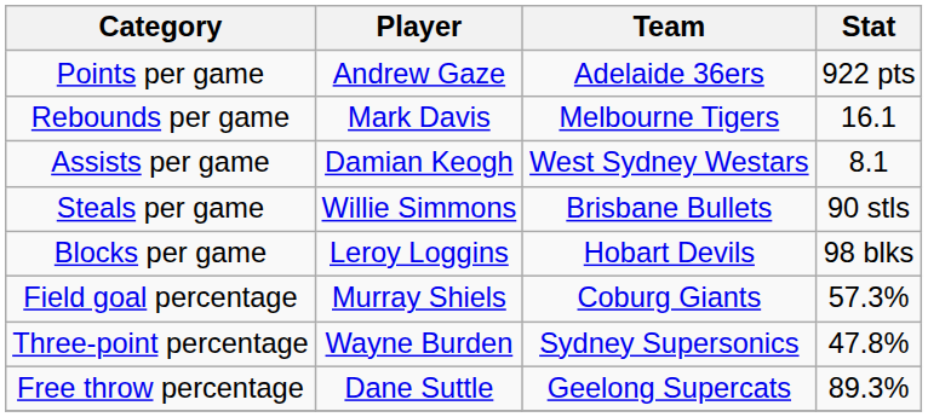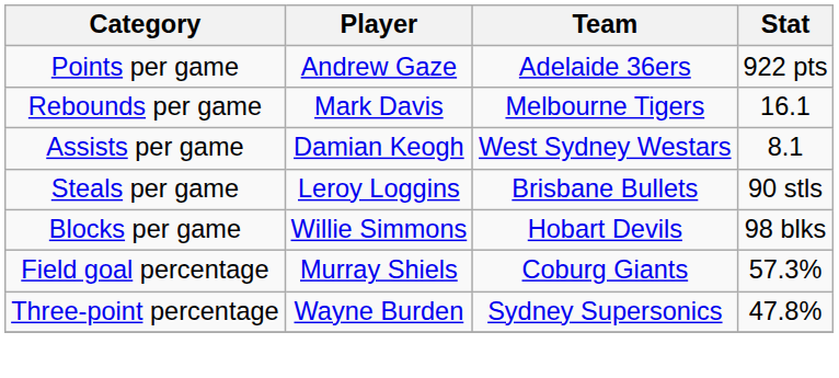 <table class="wikitable" style="text-align:center">
 <tr>
 <th>Category</th>
 <th>Player</th>
 <th>Team</th>
 <th>Stat</th>
 </tr>
 <tr>
 <td><a href='#'>Points</a> per game</td>
 <td><a href='#'>Andrew Gaze</a></td>
 <td><a href='#'>Adelaide 36ers</a></td>
 <td>922 pts</td>
 </tr>
 <tr>
 <td><a href='#'>Rebounds</a> per game</td>
 <td><a href='#'>Mark Davis</a></td>
 <td><a href='#'>Melbourne Tigers</a></td>
 <td>16.1</td>
 </tr>
 <tr>
 <td><a href='#'>Assists</a> per game</td>
 <td><a href='#'>Damian Keogh</a></td>
 <td><a href='#'>West Sydney Westars</a></td>
 <td>8.1</td>
 </tr>
 <tr>
 <td><a href='#'>Steals</a> per game</td>
-<td><a href='#'>Willie Simmons</a></td>
+<td><a href='#'>Leroy Loggins</a></td>
 <td><a href='#'>Brisbane Bullets</a></td>
 <td>90 stls</td>
 </tr>
 <tr>
 <td><a href='#'>Blocks</a> per game</td>
-<td><a href='#'>Leroy Loggins</a></td>
+<td><a href='#'>Willie Simmons</a></td>
 <td><a href='#'>Hobart Devils</a></td>
 <td>98 blks</td>
 </tr>
 <tr>
 <td><a href='#'>Field goal</a> percentage</td>
 <td><a href='#'>Murray Shiels</a></td>
 <td><a href='#'>Coburg Giants</a></td>
 <td>57.3%</td>
 </tr>
 <tr>
 <td><a href='#'>Three-point</a> percentage</td>
 <td><a href='#'>Wayne Burden</a></td>
 <td><a href='#'>Sydney Supersonics</a></td>
 <td>47.8%</td>
 </tr>
 <tr>
-<td><a href='#'>Free throw</a> percentage</td>
-<td><a href='#'>Dane Suttle</a></td>
-<td><a href='#'>Geelong Supercats</a></td>
-<td>89.3%</td>
-</tr>
-<tr>
 </tr>
 </table>
